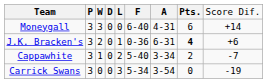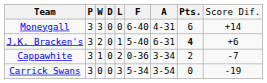 <table class="wikitable">
 <tr>
 <th>Team</th>
 <th>P</th>
 <th>W</th>
 <th>D</th>
 <th>L</th>
 <th>F</th>
 <th>A</th>
 <th>Pts.</th>
 <td>Score Dif.</td>
 </tr>
 <tr align="center">
 <td><a href='#'>Moneygall</a></td>
 <td>3</td>
 <td>3</td>
 <td>0</td>
 <td>0</td>
 <td>6-40</td>
 <td>4-31</td>
 <td>6</td>
 <td>+14</td>
 </tr>
 <tr align="center">
 <td><a href='#'>J.K. Bracken's</a></td>
 <td>3</td>
 <td>2</td>
 <td>0</td>
 <td>1</td>
-<td>0-36</td>
+<td>5-40</td>
 <td>6-31</td>
 <td><strong>4</strong></td>
 <td>+6</td>
 </tr>
 <tr align="center">
 <td><a href='#'>Cappawhite</a></td>
 <td>3</td>
 <td>1</td>
 <td>0</td>
 <td>2</td>
-<td>5-40</td>
+<td>0-36</td>
 <td>3-34</td>
 <td>2</td>
 <td>-7</td>
 </tr>
 <tr align="center">
 <td><a href='#'>Carrick Swans</a></td>
 <td>3</td>
 <td>0</td>
 <td>0</td>
 <td>3</td>
 <td>5-34</td>
 <td>3-54</td>
 <td>0</td>
 <td>-19</td>
 </tr>
 </table>
